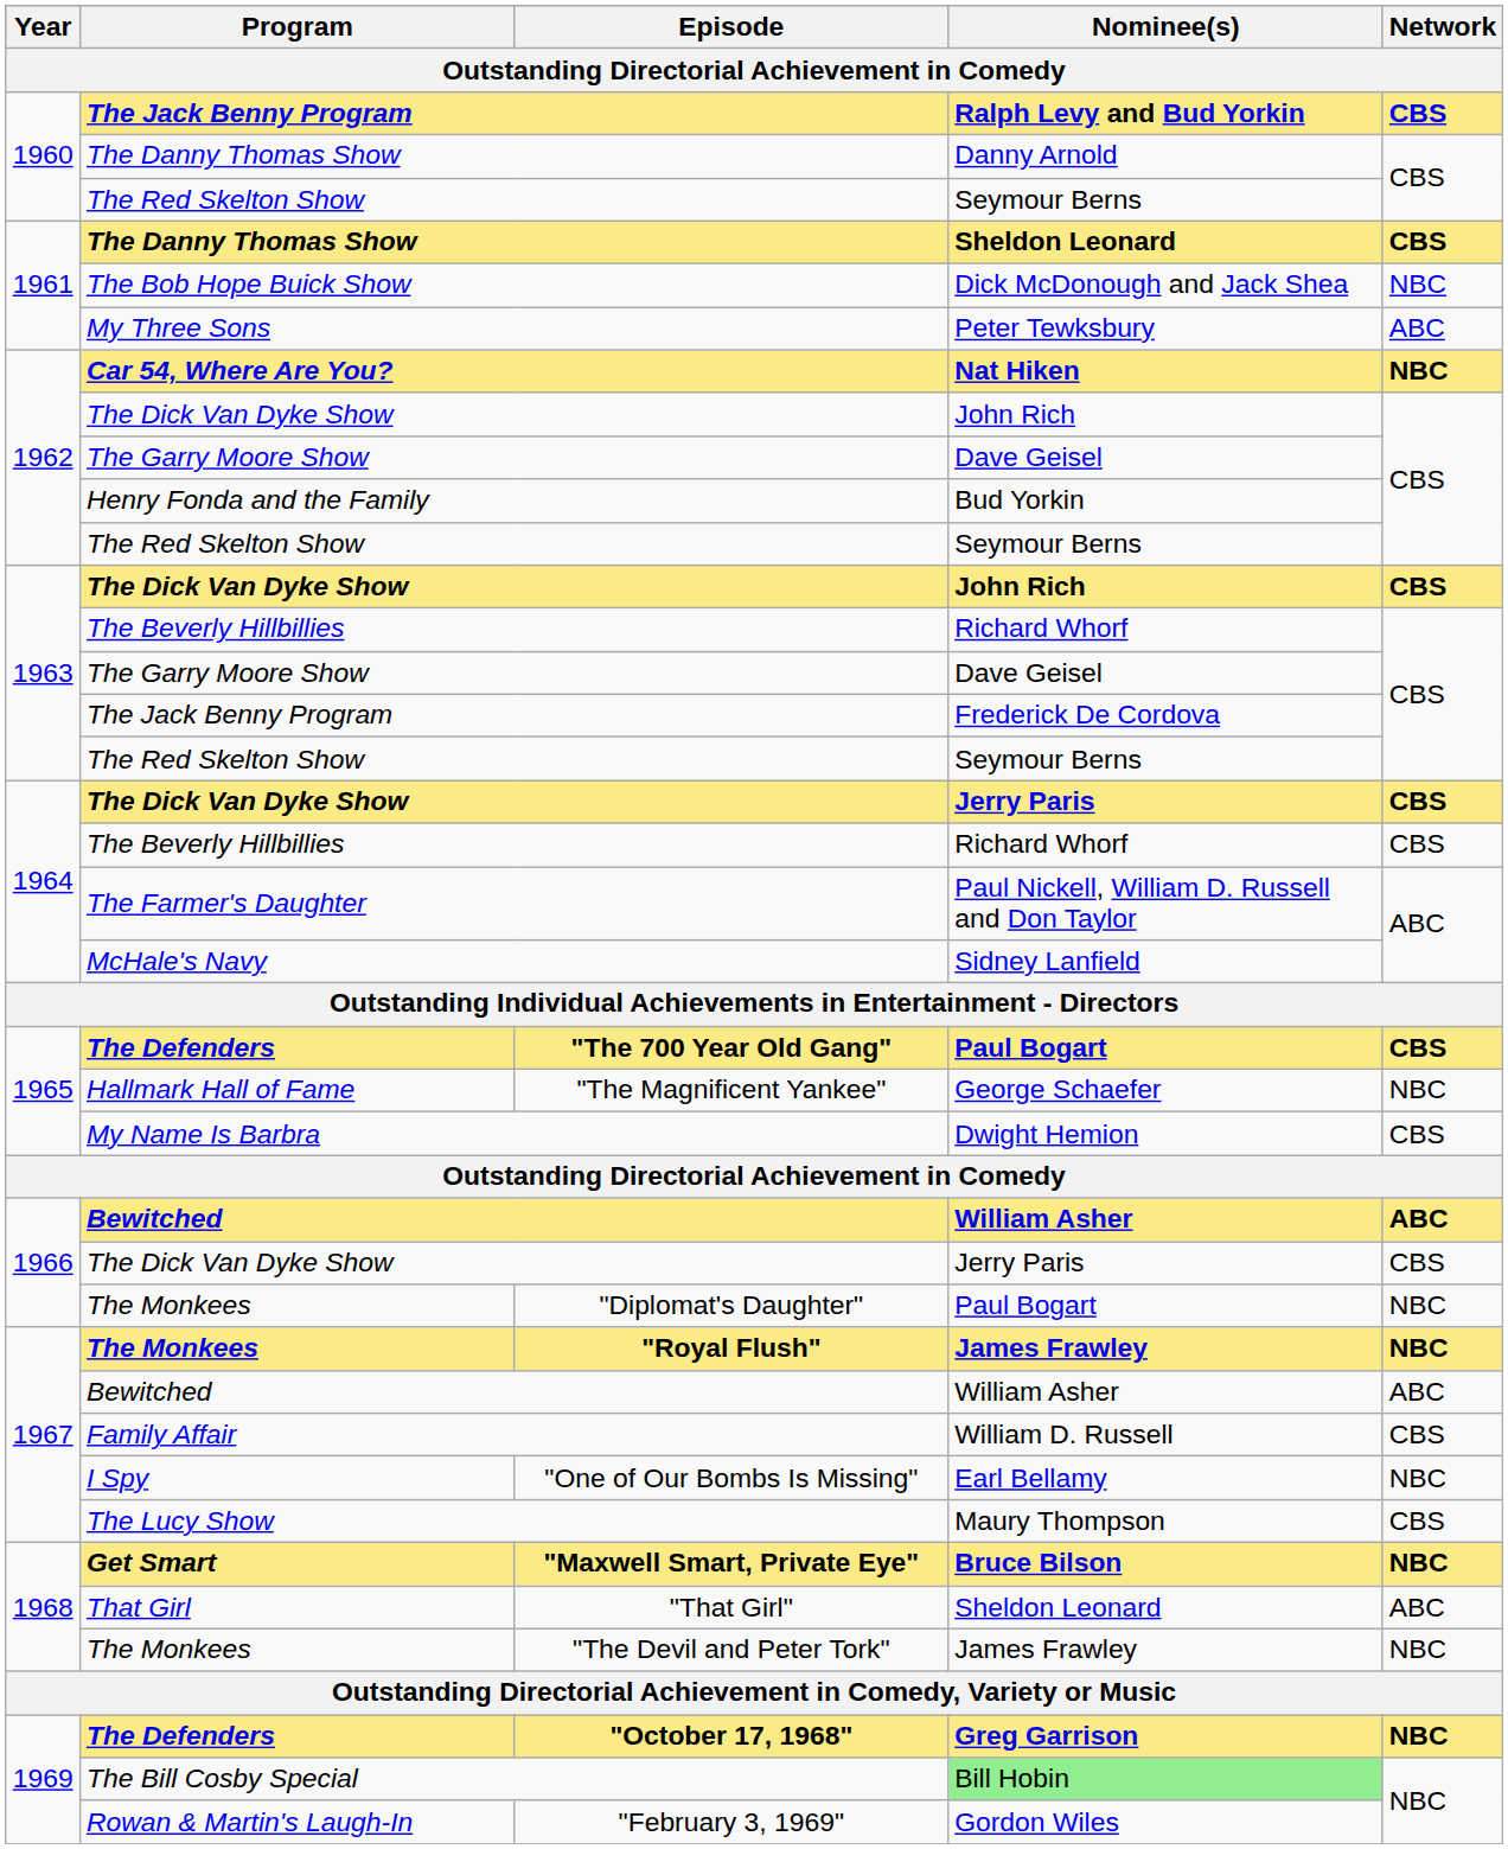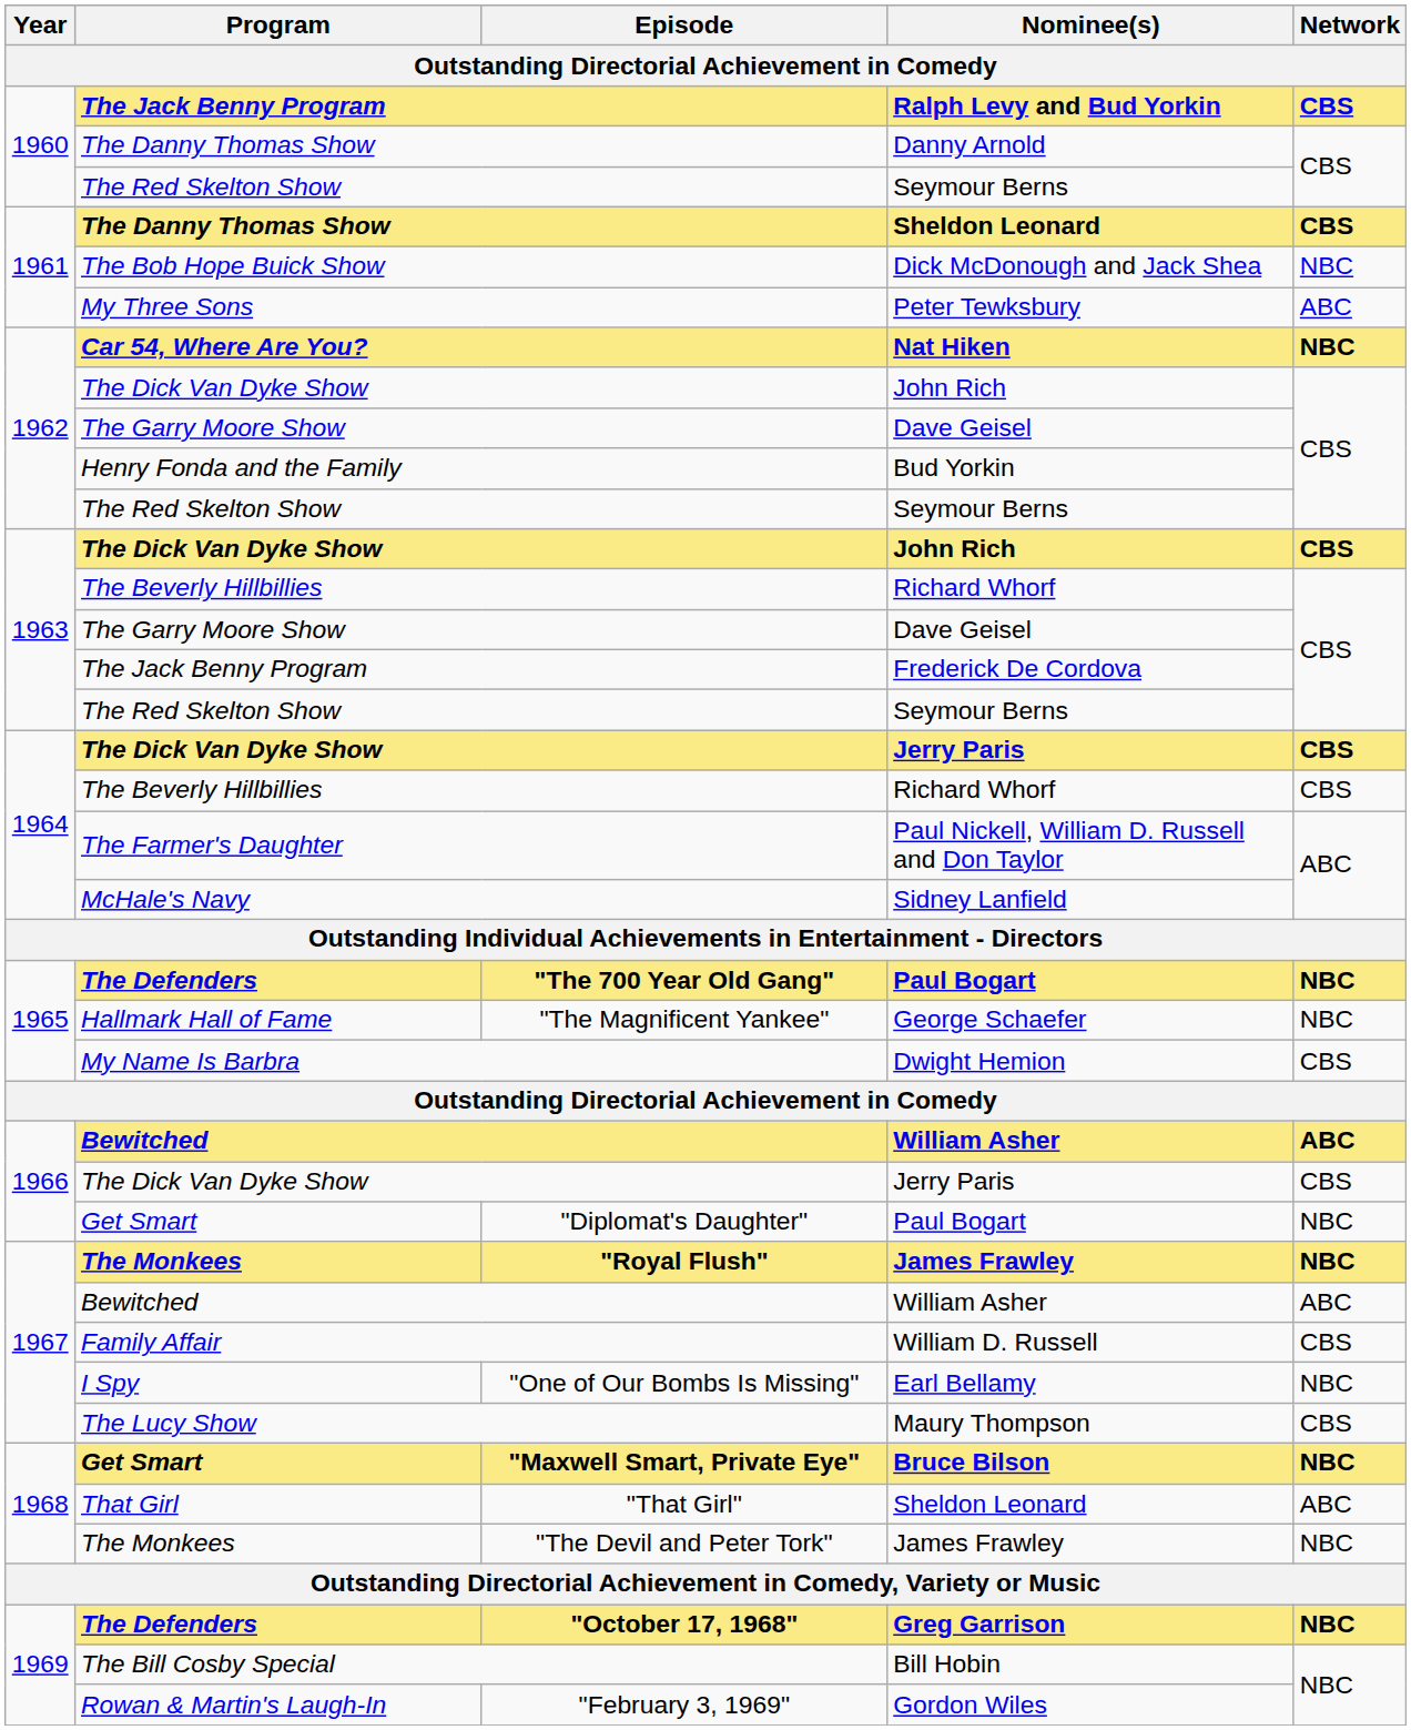 <table class="wikitable" style="width:100%">
 <tr bgcolor="#bebebe">
 <th width="5%">Year</th>
 <th width="30%">Program</th>
 <th width="30%">Episode</th>
 <th width="30%">Nominee(s)</th>
 <th width="5%">Network</th>
 </tr>
 <tr>
 <th colspan=5>Outstanding Directorial Achievement in Comedy</th>
 </tr>
 <tr>
 <td rowspan=3 align=center><a href='#'>1960</a></td>
 <td style="background:#FAEB86;" colspan=2><strong><em><a href='#'>The Jack Benny Program</a></em></strong></td>
 <td style="background:#FAEB86;"><strong><a href='#'>Ralph Levy</a> and <a href='#'>Bud Yorkin</a></strong></td>
 <td style="background:#FAEB86;"><strong><a href='#'>CBS</a></strong></td>
 </tr>
 <tr>
 <td colspan=2><em><a href='#'>The Danny Thomas Show</a></em></td>
 <td><a href='#'>Danny Arnold</a></td>
 <td rowspan=2>CBS</td>
 </tr>
 <tr>
 <td colspan=2><em><a href='#'>The Red Skelton Show</a></em></td>
 <td>Seymour Berns</td>
 </tr>
 <tr>
 <td rowspan=3 align=center><a href='#'>1961</a></td>
 <td style="background:#FAEB86;" colspan=2><strong><em>The Danny Thomas Show</em></strong></td>
 <td style="background:#FAEB86;"><strong>Sheldon Leonard</strong></td>
 <td style="background:#FAEB86;"><strong>CBS</strong></td>
 </tr>
 <tr>
 <td colspan=2><em><a href='#'>The Bob Hope Buick Show</a></em></td>
 <td><a href='#'>Dick McDonough</a> and <a href='#'>Jack Shea</a></td>
 <td><a href='#'>NBC</a></td>
 </tr>
 <tr>
 <td colspan=2><em><a href='#'>My Three Sons</a></em></td>
 <td><a href='#'>Peter Tewksbury</a></td>
 <td><a href='#'>ABC</a></td>
 </tr>
 <tr>
 <td rowspan=5 align=center><a href='#'>1962</a></td>
 <td style="background:#FAEB86;" colspan=2><strong><em><a href='#'>Car 54, Where Are You?</a></em></strong></td>
 <td style="background:#FAEB86;"><strong><a href='#'>Nat Hiken</a></strong></td>
 <td style="background:#FAEB86;"><strong>NBC</strong></td>
 </tr>
 <tr>
 <td colspan=2><em><a href='#'>The Dick Van Dyke Show</a></em></td>
 <td><a href='#'>John Rich</a></td>
 <td rowspan=4>CBS</td>
 </tr>
 <tr>
 <td colspan=2><em><a href='#'>The Garry Moore Show</a></em></td>
 <td><a href='#'>Dave Geisel</a></td>
 </tr>
 <tr>
 <td colspan=2><em>Henry Fonda and the Family</em></td>
 <td>Bud Yorkin</td>
 </tr>
 <tr>
 <td colspan=2><em>The Red Skelton Show</em></td>
 <td>Seymour Berns</td>
 </tr>
 <tr>
 <td rowspan=5 align=center><a href='#'>1963</a></td>
 <td style="background:#FAEB86;" colspan=2><strong><em>The Dick Van Dyke Show</em></strong></td>
 <td style="background:#FAEB86;"><strong>John Rich</strong></td>
 <td style="background:#FAEB86;"><strong>CBS</strong></td>
 </tr>
 <tr>
 <td colspan=2><em><a href='#'>The Beverly Hillbillies</a></em></td>
 <td><a href='#'>Richard Whorf</a></td>
 <td rowspan=4>CBS</td>
 </tr>
 <tr>
 <td colspan=2><em>The Garry Moore Show</em></td>
 <td>Dave Geisel</td>
 </tr>
 <tr>
 <td colspan=2><em>The Jack Benny Program</em></td>
 <td><a href='#'>Frederick De Cordova</a></td>
 </tr>
 <tr>
 <td colspan=2><em>The Red Skelton Show</em></td>
 <td>Seymour Berns</td>
 </tr>
 <tr>
 <td rowspan=4 align=center><a href='#'>1964</a></td>
 <td style="background:#FAEB86;" colspan=2><strong><em>The Dick Van Dyke Show</em></strong></td>
 <td style="background:#FAEB86;"><strong><a href='#'>Jerry Paris</a></strong></td>
 <td style="background:#FAEB86;"><strong>CBS</strong></td>
 </tr>
 <tr>
 <td colspan=2><em>The Beverly Hillbillies</em></td>
 <td>Richard Whorf</td>
 <td>CBS</td>
 </tr>
 <tr>
 <td colspan=2><em><a href='#'>The Farmer's Daughter</a></em></td>
 <td><a href='#'>Paul Nickell</a>, <a href='#'>William D. Russell</a> and <a href='#'>Don Taylor</a></td>
 <td rowspan=2>ABC</td>
 </tr>
 <tr>
 <td colspan=2><em><a href='#'>McHale's Navy</a></em></td>
 <td><a href='#'>Sidney Lanfield</a></td>
 </tr>
 <tr>
 <th colspan=5>Outstanding Individual Achievements in Entertainment - Directors</th>
 </tr>
 <tr>
 <td rowspan=3 align=center><a href='#'>1965</a></td>
 <td style="background:#FAEB86;"><strong><em><a href='#'>The Defenders</a></em></strong></td>
 <td style="background:#FAEB86;" align=center><strong>"The 700 Year Old Gang"</strong></td>
 <td style="background:#FAEB86;"><strong><a href='#'>Paul Bogart</a></strong></td>
-<td style="background:#FAEB86;"><strong>CBS</strong></td>
+<td style="background:#FAEB86;"><strong>NBC</strong></td>
 </tr>
 <tr>
 <td><em><a href='#'>Hallmark Hall of Fame</a></em></td>
 <td align=center>"The Magnificent Yankee"</td>
 <td><a href='#'>George Schaefer</a></td>
 <td>NBC</td>
 </tr>
 <tr>
 <td colspan=2><em><a href='#'>My Name Is Barbra</a></em></td>
 <td><a href='#'>Dwight Hemion</a></td>
 <td>CBS</td>
 </tr>
 <tr>
 <th colspan=5>Outstanding Directorial Achievement in Comedy</th>
 </tr>
 <tr>
 <td rowspan=3 align=center><a href='#'>1966</a></td>
 <td colspan=2 style="background:#FAEB86;"><strong><em><a href='#'>Bewitched</a></em></strong></td>
 <td style="background:#FAEB86;"><strong><a href='#'>William Asher</a></strong></td>
 <td style="background:#FAEB86;"><strong>ABC</strong></td>
 </tr>
 <tr>
 <td colspan=2><em>The Dick Van Dyke Show</em></td>
 <td>Jerry Paris</td>
 <td>CBS</td>
 </tr>
 <tr>
-<td><em>The Monkees</em></td>
+<td><em><a href='#'>Get Smart</a></em></td>
 <td align=center>"Diplomat's Daughter"</td>
 <td><a href='#'>Paul Bogart</a></td>
 <td>NBC</td>
 </tr>
 <tr>
 <td rowspan=5 align=center><a href='#'>1967</a></td>
 <td style="background:#FAEB86;"><strong><em><a href='#'>The Monkees</a></em></strong></td>
 <td style="background:#FAEB86;" align=center><strong>"Royal Flush"</strong></td>
 <td style="background:#FAEB86;"><strong><a href='#'>James Frawley</a></strong></td>
 <td style="background:#FAEB86;"><strong>NBC</strong></td>
 </tr>
 <tr>
 <td colspan=2><em>Bewitched</em></td>
 <td>William Asher</td>
 <td>ABC</td>
 </tr>
 <tr>
 <td colspan=2><em><a href='#'>Family Affair</a></em></td>
 <td>William D. Russell</td>
 <td>CBS</td>
 </tr>
 <tr>
 <td><em><a href='#'>I Spy</a></em></td>
 <td align=center>"One of Our Bombs Is Missing"</td>
 <td><a href='#'>Earl Bellamy</a></td>
 <td>NBC</td>
 </tr>
 <tr>
 <td colspan=2><em><a href='#'>The Lucy Show</a></em></td>
 <td>Maury Thompson</td>
 <td>CBS</td>
 </tr>
 <tr>
 <td rowspan=3 align=center><a href='#'>1968</a></td>
 <td style="background:#FAEB86;"><strong><em>Get Smart</em></strong></td>
 <td style="background:#FAEB86;" align=center><strong>"Maxwell Smart, Private Eye"</strong></td>
 <td style="background:#FAEB86;"><strong><a href='#'>Bruce Bilson</a></strong></td>
 <td style="background:#FAEB86;"><strong>NBC</strong></td>
 </tr>
 <tr>
 <td><em><a href='#'>That Girl</a></em></td>
 <td align=center>"That Girl"</td>
 <td><a href='#'>Sheldon Leonard</a></td>
 <td>ABC</td>
 </tr>
 <tr>
 <td><em>The Monkees</em></td>
 <td align=center>"The Devil and Peter Tork"</td>
 <td>James Frawley</td>
 <td>NBC</td>
 </tr>
 <tr>
 <th colspan=5>Outstanding Directorial Achievement in Comedy, Variety or Music</th>
 </tr>
 <tr>
 <td rowspan=3 align=center><a href='#'>1969</a><br></td>
 <td style="background:#FAEB86;"><strong><em><a href='#'>The Defenders</a></em></strong></td>
 <td style="background:#FAEB86;" align=center><strong>"October 17, 1968"</strong></td>
 <td style="background:#FAEB86;"><strong><a href='#'>Greg Garrison</a></strong></td>
 <td style="background:#FAEB86;"><strong>NBC</strong></td>
 </tr>
 <tr>
 <td colspan=2><em>The Bill Cosby Special</em></td>
-<td style="background: lightgreen;">Bill Hobin</td>
+<td>Bill Hobin</td>
 <td rowspan=2>NBC</td>
 </tr>
 <tr>
 <td><em><a href='#'>Rowan & Martin's Laugh-In</a></em></td>
 <td align=center>"February 3, 1969"</td>
 <td><a href='#'>Gordon Wiles</a></td>
 </tr>
 </table>
